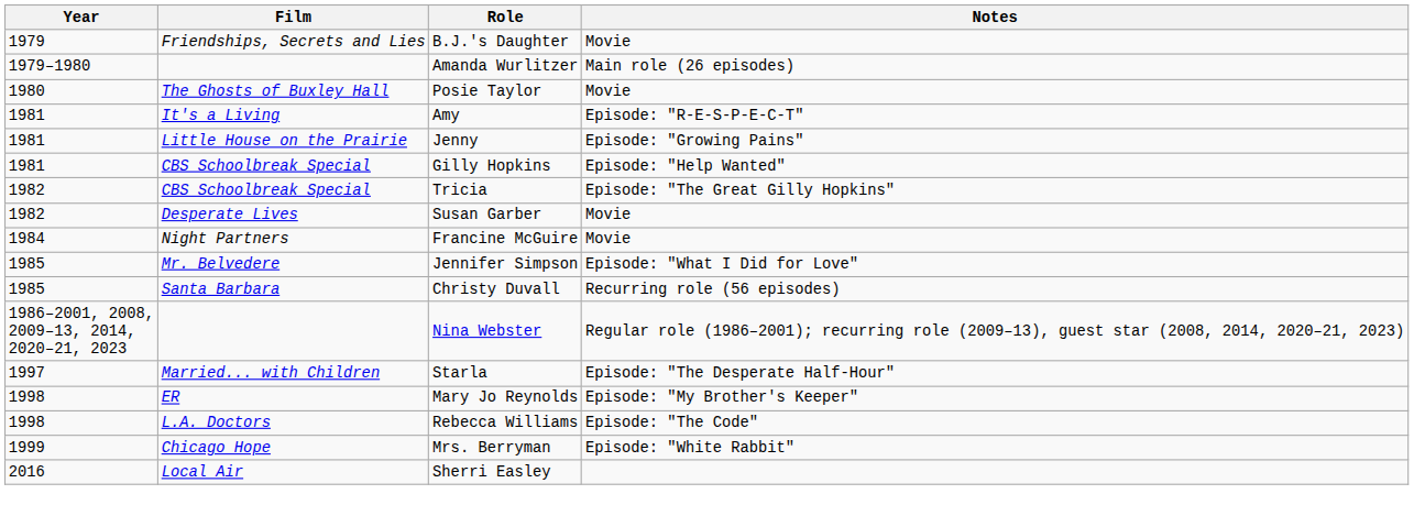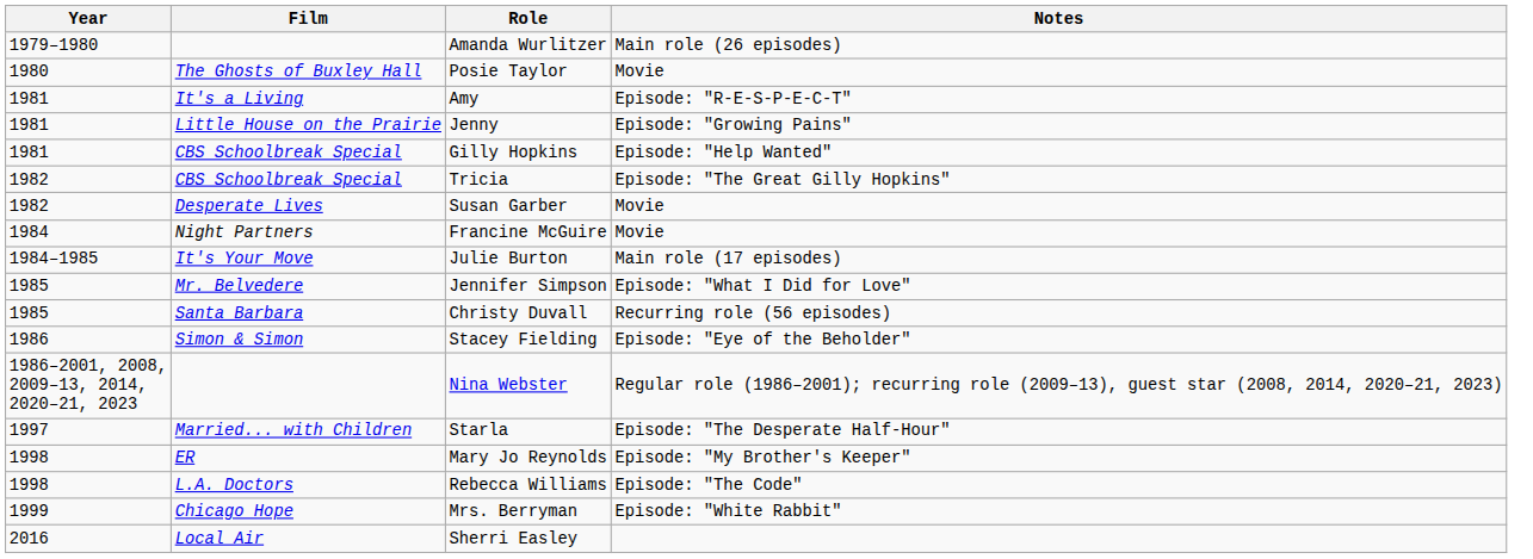 <table class="wikitable sortable">
 <tr>
 <th>Year</th>
 <th>Film</th>
 <th>Role</th>
 <th class="unsortable">Notes</th>
-</tr>
-<tr>
-<td>1979</td>
-<td><em>Friendships, Secrets and Lies</em></td>
-<td>B.J.'s Daughter</td>
-<td>Movie</td>
 </tr>
 <tr>
 <td>1979–1980</td>
 <td><em></em></td>
 <td>Amanda Wurlitzer</td>
 <td>Main role (26 episodes)</td>
 </tr>
 <tr>
 <td>1980</td>
 <td><em><a href='#'>The Ghosts of Buxley Hall</a></em></td>
 <td>Posie Taylor</td>
 <td>Movie</td>
 </tr>
 <tr>
 <td>1981</td>
 <td><em><a href='#'>It's a Living</a></em></td>
 <td>Amy</td>
 <td>Episode: "R-E-S-P-E-C-T"</td>
 </tr>
 <tr>
 <td>1981</td>
 <td><em><a href='#'>Little House on the Prairie</a></em></td>
 <td>Jenny</td>
 <td>Episode: "Growing Pains"</td>
 </tr>
 <tr>
 <td>1981</td>
 <td><em><a href='#'>CBS Schoolbreak Special</a></em></td>
 <td>Gilly Hopkins</td>
 <td>Episode: "Help Wanted"</td>
 </tr>
 <tr>
 <td>1982</td>
 <td><em><a href='#'>CBS Schoolbreak Special</a></em></td>
 <td>Tricia</td>
 <td>Episode: "The Great Gilly Hopkins"</td>
 </tr>
 <tr>
 <td>1982</td>
 <td><em><a href='#'>Desperate Lives</a></em></td>
 <td>Susan Garber</td>
 <td>Movie</td>
 </tr>
 <tr>
 <td>1984</td>
 <td><em>Night Partners</em></td>
 <td>Francine McGuire</td>
 <td>Movie</td>
 </tr>
 <tr>
+<td>1984–1985</td>
+<td><em><a href='#'>It's Your Move</a></em></td>
+<td>Julie Burton</td>
+<td>Main role (17 episodes)</td>
+</tr>
+<tr>
 <td>1985</td>
 <td><em><a href='#'>Mr. Belvedere</a></em></td>
 <td>Jennifer Simpson</td>
 <td>Episode: "What I Did for Love"</td>
 </tr>
 <tr>
 <td>1985</td>
 <td><em><a href='#'>Santa Barbara</a></em></td>
 <td>Christy Duvall</td>
 <td>Recurring role (56 episodes)</td>
+</tr>
+<tr>
+<td>1986</td>
+<td><em><a href='#'>Simon & Simon</a></em></td>
+<td>Stacey Fielding</td>
+<td>Episode: "Eye of the Beholder"</td>
 </tr>
 <tr>
 <td>1986–2001, 2008, <br>2009–13, 2014, <br>2020–21, 2023</td>
 <td><em></em></td>
 <td><a href='#'>Nina Webster</a></td>
 <td>Regular role (1986–2001); recurring role (2009–13), guest star (2008, 2014, 2020–21, 2023)</td>
 </tr>
 <tr>
 <td>1997</td>
 <td><em><a href='#'>Married... with Children</a></em></td>
 <td>Starla</td>
 <td>Episode: "The Desperate Half-Hour"</td>
 </tr>
 <tr>
 <td>1998</td>
 <td><em><a href='#'>ER</a></em></td>
 <td>Mary Jo Reynolds</td>
 <td>Episode: "My Brother's Keeper"</td>
 </tr>
 <tr>
 <td>1998</td>
 <td><em><a href='#'>L.A. Doctors</a></em></td>
 <td>Rebecca Williams</td>
 <td>Episode: "The Code"</td>
 </tr>
 <tr>
 <td>1999</td>
 <td><em><a href='#'>Chicago Hope</a></em></td>
 <td>Mrs. Berryman</td>
 <td>Episode: "White Rabbit"</td>
 </tr>
 <tr>
 <td>2016</td>
 <td><em><a href='#'>Local Air</a></em></td>
 <td>Sherri Easley</td>
 <td></td>
 </tr>
 </table>
